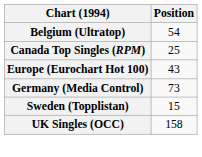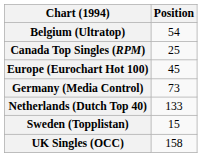 <table class="wikitable sortable plainrowheaders" style="text-align:center;">
 <tr>
 <th>Chart (1994)</th>
 <th>Position</th>
 </tr>
 <tr>
 <th scope="row">Belgium (Ultratop)</th>
 <td>54</td>
 </tr>
 <tr>
 <th scope="row">Canada Top Singles (<em>RPM</em>)</th>
 <td>25</td>
 </tr>
 <tr>
 <th scope="row">Europe (Eurochart Hot 100)</th>
-<td>43</td>
+<td>45</td>
 </tr>
 <tr>
 <th scope="row">Germany (Media Control)</th>
 <td>73</td>
+</tr>
+<tr>
+<th scope="row">Netherlands (Dutch Top 40)</th>
+<td>133</td>
 </tr>
 <tr>
 <th scope="row">Sweden (Topplistan)</th>
 <td>15</td>
 </tr>
 <tr>
 <th scope="row">UK Singles (OCC)</th>
 <td>158</td>
 </tr>
 </table>
